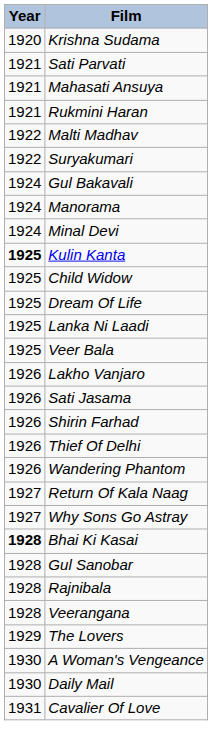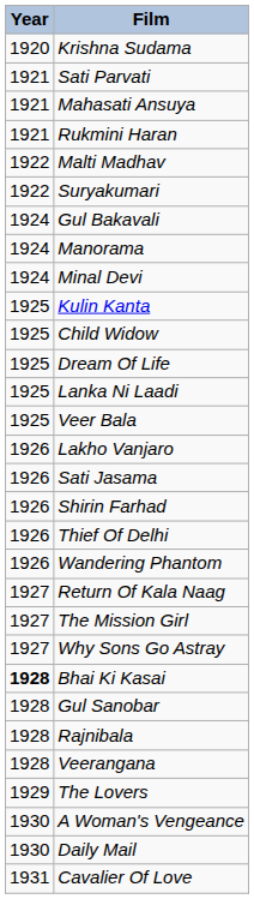 <table class="wikitable" style="font-size:100%">
 <tr>
 <th style="background:#B0C4DE;">Year</th>
 <th style="background:#B0C4DE;">Film</th>
 </tr>
 <tr>
 <td>1920</td>
 <td><em>Krishna Sudama</em></td>
 </tr>
 <tr>
 <td>1921</td>
 <td><em>Sati Parvati</em></td>
 </tr>
 <tr>
 <td>1921</td>
 <td><em>Mahasati Ansuya</em></td>
 </tr>
 <tr>
 <td>1921</td>
 <td><em>Rukmini Haran</em></td>
 </tr>
 <tr>
 <td>1922</td>
 <td><em>Malti Madhav</em></td>
 </tr>
 <tr>
 <td>1922</td>
 <td><em>Suryakumari</em></td>
 </tr>
 <tr>
 <td>1924</td>
 <td><em>Gul Bakavali</em></td>
 </tr>
 <tr>
 <td>1924</td>
 <td><em>Manorama</em></td>
 </tr>
 <tr>
 <td>1924</td>
 <td><em>Minal Devi</em></td>
 </tr>
 <tr>
-<td><strong>1925</strong></td>
+<td>1925</td>
 <td><em><a href='#'>Kulin Kanta</a></em></td>
 </tr>
 <tr>
 <td>1925</td>
 <td><em>Child Widow</em></td>
 </tr>
 <tr>
 <td>1925</td>
 <td><em>Dream Of Life</em></td>
 </tr>
 <tr>
 <td>1925</td>
 <td><em>Lanka Ni Laadi</em></td>
 </tr>
 <tr>
 <td>1925</td>
 <td><em>Veer Bala</em></td>
 </tr>
 <tr>
 <td>1926</td>
 <td><em>Lakho Vanjaro</em></td>
 </tr>
 <tr>
 <td>1926</td>
 <td><em>Sati Jasama</em></td>
 </tr>
 <tr>
 <td>1926</td>
 <td><em>Shirin Farhad</em></td>
 </tr>
 <tr>
 <td>1926</td>
 <td><em>Thief Of Delhi</em></td>
 </tr>
 <tr>
 <td>1926</td>
 <td><em>Wandering Phantom</em></td>
 </tr>
 <tr>
 <td>1927</td>
 <td><em>Return Of Kala Naag</em></td>
 </tr>
 <tr>
 <td>1927</td>
+<td><em>The Mission Girl</em></td>
+</tr>
+<tr>
+<td>1927</td>
 <td><em>Why Sons Go Astray</em></td>
 </tr>
 <tr>
 <td><strong>1928</strong></td>
 <td><em>Bhai Ki Kasai</em></td>
 </tr>
 <tr>
 <td>1928</td>
 <td><em>Gul Sanobar</em></td>
 </tr>
 <tr>
 <td>1928</td>
 <td><em>Rajnibala</em></td>
 </tr>
 <tr>
 <td>1928</td>
 <td><em>Veerangana</em></td>
 </tr>
 <tr>
 <td>1929</td>
 <td><em>The Lovers</em></td>
 </tr>
 <tr>
 <td>1930</td>
 <td><em>A Woman's Vengeance</em></td>
 </tr>
 <tr>
 <td>1930</td>
 <td><em>Daily Mail</em></td>
 </tr>
 <tr>
 <td>1931</td>
 <td><em>Cavalier Of Love</em></td>
 </tr>
 </table>
